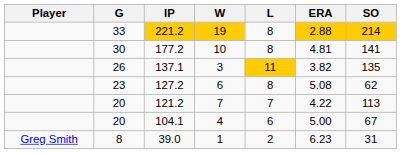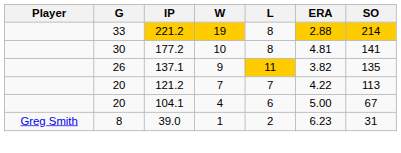 <table class="wikitable sortable">
 <tr>
 <th bgcolor="#DDDDFF" width="16%">Player</th>
 <th bgcolor="#DDDDFF" width="9%">G</th>
 <th bgcolor="#DDDDFF" width="9%">IP</th>
 <th bgcolor="#DDDDFF" width="9%">W</th>
 <th bgcolor="#DDDDFF" width="9%">L</th>
 <th bgcolor="#DDDDFF" width="9%">ERA</th>
 <th bgcolor="#DDDDFF" width="9%">SO</th>
 </tr>
 <tr align="center">
 <td></td>
 <td>33</td>
 <td bgcolor="#FFCC00">221.2</td>
 <td bgcolor="#FFCC00">19</td>
 <td>8</td>
 <td bgcolor="#FFCC00">2.88</td>
 <td bgcolor="#FFCC00">214</td>
 </tr>
 <tr align="center">
 <td></td>
 <td>30</td>
 <td>177.2</td>
 <td>10</td>
 <td>8</td>
 <td>4.81</td>
 <td>141</td>
 </tr>
 <tr align="center">
 <td></td>
 <td>26</td>
 <td>137.1</td>
-<td>3</td>
+<td>9</td>
 <td bgcolor="#FFCC00">11</td>
 <td>3.82</td>
 <td>135</td>
-</tr>
-<tr align="center">
-<td></td>
-<td>23</td>
-<td>127.2</td>
-<td>6</td>
-<td>8</td>
-<td>5.08</td>
-<td>62</td>
 </tr>
 <tr align="center">
 <td></td>
 <td>20</td>
 <td>121.2</td>
 <td>7</td>
 <td>7</td>
 <td>4.22</td>
 <td>113</td>
 </tr>
 <tr align="center">
 <td></td>
 <td>20</td>
 <td>104.1</td>
 <td>4</td>
 <td>6</td>
 <td>5.00</td>
 <td>67</td>
 </tr>
 <tr align="center">
 <td><a href='#'>Greg Smith</a></td>
 <td>8</td>
 <td>39.0</td>
 <td>1</td>
 <td>2</td>
 <td>6.23</td>
 <td>31</td>
 </tr>
 </table>
